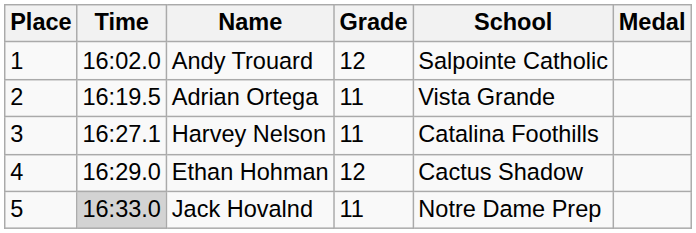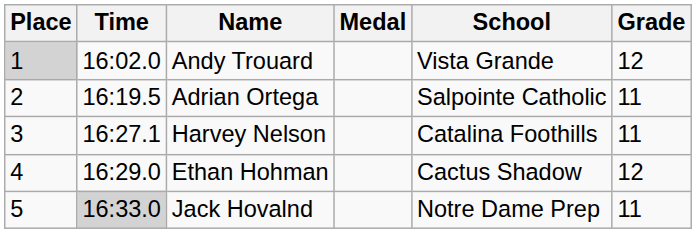 <table class="wikitable">
 <tr>
 <th>Place</th>
 <th>Time</th>
 <th>Name</th>
+<th>Medal</th>
+<th>School</th>
 <th>Grade</th>
-<th>School</th>
-<th>Medal</th>
 </tr>
 <tr>
-<td>1</td>
+<td style="background: lightgrey;">1</td>
 <td>16:02.0</td>
 <td>Andy Trouard</td>
+<td></td>
+<td>Vista Grande</td>
 <td>12</td>
-<td>Salpointe Catholic</td>
-<td></td>
 </tr>
 <tr>
 <td>2</td>
 <td>16:19.5</td>
 <td>Adrian Ortega</td>
+<td></td>
+<td>Salpointe Catholic</td>
 <td>11</td>
-<td>Vista Grande</td>
-<td></td>
 </tr>
 <tr>
 <td>3</td>
 <td>16:27.1</td>
 <td>Harvey Nelson</td>
+<td></td>
+<td>Catalina Foothills</td>
 <td>11</td>
-<td>Catalina Foothills</td>
-<td></td>
 </tr>
 <tr>
 <td>4</td>
 <td>16:29.0</td>
 <td>Ethan Hohman</td>
+<td></td>
+<td>Cactus Shadow</td>
 <td>12</td>
-<td>Cactus Shadow</td>
-<td></td>
 </tr>
 <tr>
 <td>5</td>
 <td style="background: lightgrey;">16:33.0</td>
 <td>Jack Hovalnd</td>
+<td></td>
+<td>Notre Dame Prep</td>
 <td>11</td>
-<td>Notre Dame Prep</td>
-<td></td>
 </tr>
 </table>
